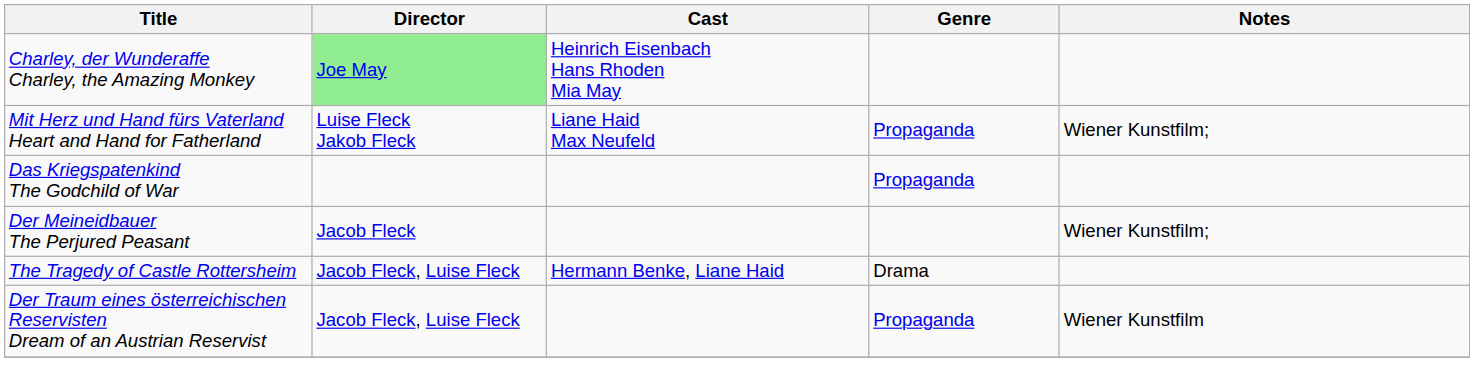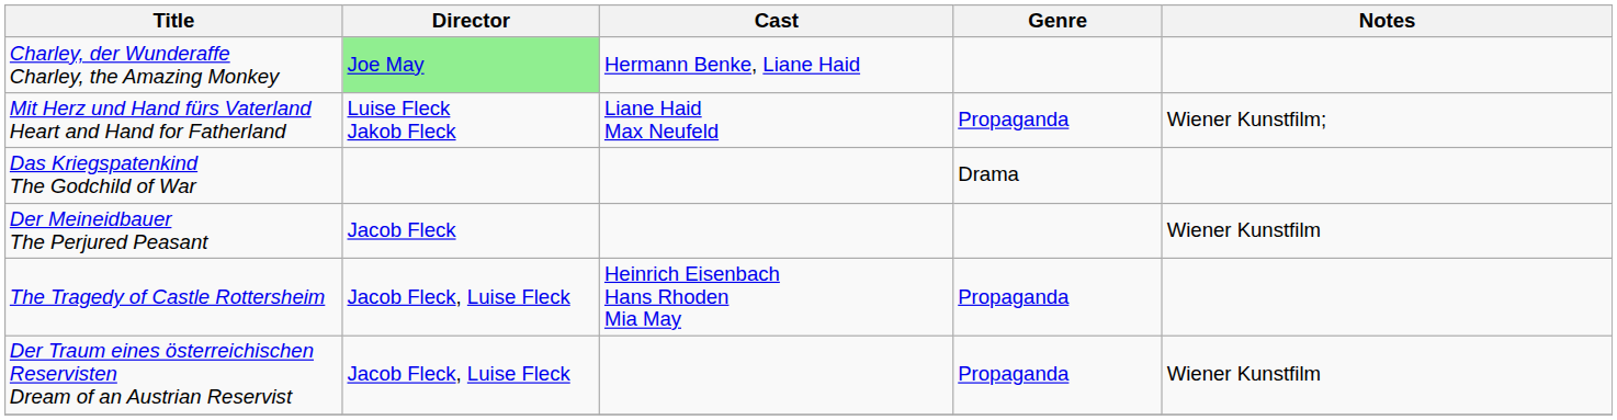 <table class="wikitable" width= "100%">
 <tr>
 <th width=21%>Title</th>
 <th width=16%>Director</th>
 <th width=22%>Cast</th>
 <th width=13%>Genre</th>
 <th width=28%>Notes</th>
 </tr>
 <tr>
 <td><em><a href='#'>Charley, der Wunderaffe</a></em><br><em>Charley, the Amazing Monkey</em></td>
 <td style="background: lightgreen;"><a href='#'>Joe May</a></td>
-<td><a href='#'>Heinrich Eisenbach</a><br><a href='#'>Hans Rhoden</a><br><a href='#'>Mia May</a></td>
+<td><a href='#'>Hermann Benke</a>, <a href='#'>Liane Haid</a></td>
 <td></td>
 <td></td>
 </tr>
 <tr>
 <td><em><a href='#'>Mit Herz und Hand fürs Vaterland</a></em><br><em>Heart and Hand for Fatherland</em></td>
 <td><a href='#'>Luise Fleck</a><br><a href='#'>Jakob Fleck</a></td>
 <td><a href='#'>Liane Haid</a><br><a href='#'>Max Neufeld</a></td>
 <td><a href='#'>Propaganda</a></td>
 <td>Wiener Kunstfilm;</td>
 </tr>
 <tr>
 <td><em><a href='#'>Das Kriegspatenkind</a></em><br><em>The Godchild of War</em></td>
 <td></td>
 <td></td>
-<td><a href='#'>Propaganda</a></td>
+<td>Drama</td>
 <td></td>
 </tr>
 <tr>
 <td><em><a href='#'>Der Meineidbauer</a></em><br><em>The Perjured Peasant</em></td>
 <td><a href='#'>Jacob Fleck</a></td>
 <td></td>
 <td></td>
-<td>Wiener Kunstfilm;</td>
+<td>Wiener Kunstfilm</td>
 </tr>
 <tr>
 <td><em><a href='#'>The Tragedy of Castle Rottersheim</a></em></td>
 <td><a href='#'>Jacob Fleck</a>, <a href='#'>Luise Fleck</a></td>
-<td><a href='#'>Hermann Benke</a>, <a href='#'>Liane Haid</a></td>
-<td>Drama</td>
+<td><a href='#'>Heinrich Eisenbach</a><br><a href='#'>Hans Rhoden</a><br><a href='#'>Mia May</a></td>
+<td><a href='#'>Propaganda</a></td>
 <td></td>
 </tr>
 <tr>
 <td><em><a href='#'>Der Traum eines österreichischen Reservisten</a></em><br><em>Dream of an Austrian Reservist</em></td>
 <td><a href='#'>Jacob Fleck</a>, <a href='#'>Luise Fleck</a></td>
 <td></td>
 <td><a href='#'>Propaganda</a></td>
 <td>Wiener Kunstfilm</td>
 </tr>
 <tr>
 </tr>
 </table>
